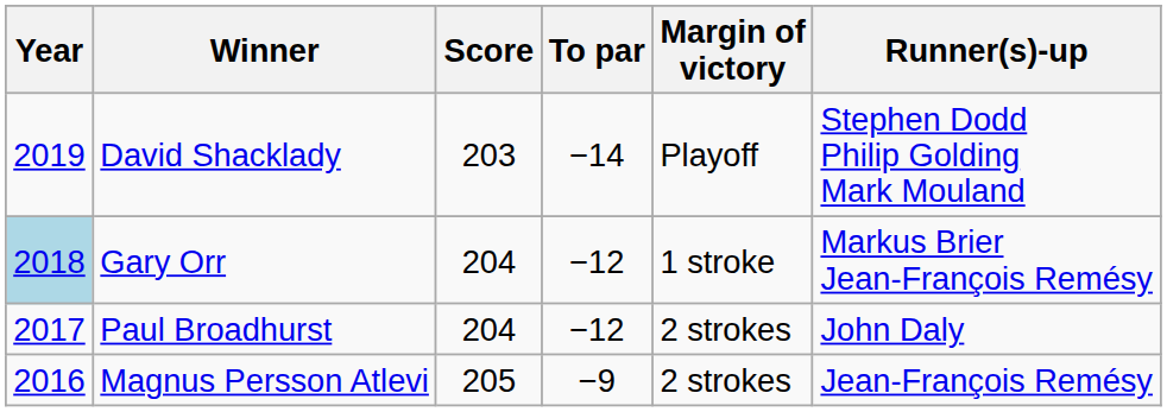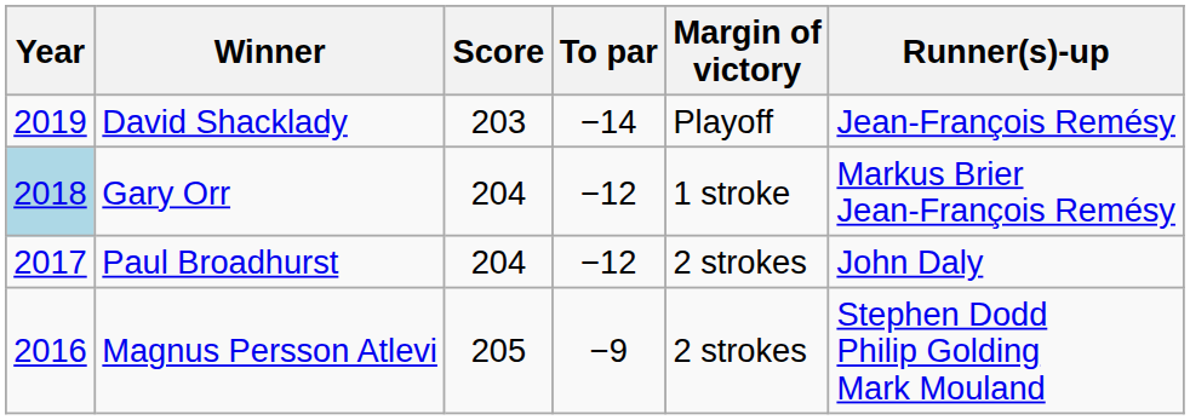 <table class="wikitable" style="font-size:95%">
 <tr>
 <th>Year</th>
 <th>Winner</th>
 <th>Score</th>
 <th>To par</th>
 <th>Margin of<br>victory</th>
 <th>Runner(s)-up</th>
 </tr>
 <tr>
 <td><a href='#'>2019</a></td>
 <td> <a href='#'>David Shacklady</a></td>
 <td align=center>203</td>
 <td align=center>−14</td>
 <td>Playoff</td>
-<td> <a href='#'>Stephen Dodd</a><br> <a href='#'>Philip Golding</a><br> <a href='#'>Mark Mouland</a></td>
+<td> <a href='#'>Jean-François Remésy</a></td>
 </tr>
 <tr>
 <td style="background: lightblue;"><a href='#'>2018</a></td>
 <td> <a href='#'>Gary Orr</a></td>
 <td align=center>204</td>
 <td align=center>−12</td>
 <td>1 stroke</td>
 <td> <a href='#'>Markus Brier</a><br> <a href='#'>Jean-François Remésy</a></td>
 </tr>
 <tr>
 <td><a href='#'>2017</a></td>
 <td> <a href='#'>Paul Broadhurst</a></td>
 <td align=center>204</td>
 <td align=center>−12</td>
 <td>2 strokes</td>
 <td> <a href='#'>John Daly</a></td>
 </tr>
 <tr>
 <td><a href='#'>2016</a></td>
 <td> <a href='#'>Magnus Persson Atlevi</a></td>
 <td align=center>205</td>
 <td align=center>−9</td>
 <td>2 strokes</td>
-<td> <a href='#'>Jean-François Remésy</a></td>
+<td> <a href='#'>Stephen Dodd</a><br> <a href='#'>Philip Golding</a><br> <a href='#'>Mark Mouland</a></td>
 </tr>
 </table>
